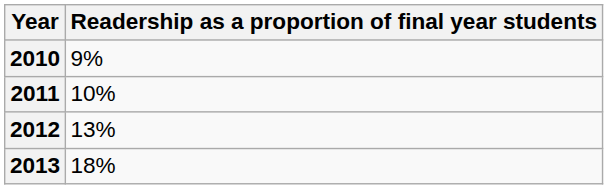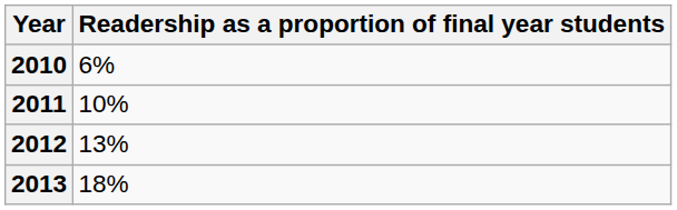 <table border="1" class="wikitable">
 <tr>
 <th>Year</th>
 <th>Readership as a proportion of final year students</th>
 </tr>
 <tr>
 <th>2010</th>
-<td>9% </td>
+<td>6% </td>
 </tr>
 <tr>
 <th>2011</th>
 <td>10% </td>
 </tr>
 <tr>
 <th>2012</th>
 <td>13% </td>
 </tr>
 <tr>
 <th>2013</th>
 <td>18% </td>
 </tr>
 </table>
